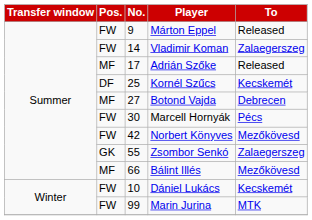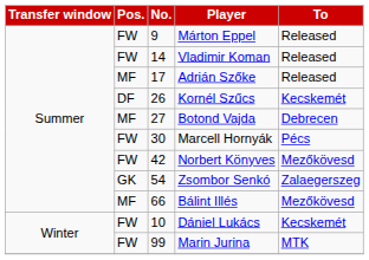 <table class="wikitable plainrowheaders sortable">
 <tr>
 <th style="background-color:#CD0001;color:white">Transfer window</th>
 <th style="background-color:#CD0001;color:white">Pos.</th>
 <th style="background-color:#CD0001;color:white">No.</th>
 <th style="background-color:#CD0001;color:white">Player</th>
 <th style="background-color:#CD0001;color:white">To</th>
 </tr>
 <tr>
 <td rowspan="9" style="text-align:center;">Summer</td>
 <td style=text-aligncenter;>FW</td>
 <td style=text-aligncenter;>9</td>
 <td style=text-alignleft;> <a href='#'>Márton Eppel</a></td>
 <td style=text-alignleft;>Released</td>
 </tr>
 <tr>
 <td style=text-aligncenter;>FW</td>
 <td style=text-aligncenter;>14</td>
 <td style=text-alignleft;> <a href='#'>Vladimir Koman</a></td>
-<td style=text-alignleft;><a href='#'>Zalaegerszeg</a></td>
+<td style=text-alignleft;>Released</td>
 </tr>
 <tr>
 <td style=text-aligncenter;>MF</td>
 <td style=text-aligncenter;>17</td>
 <td style=text-alignleft;> <a href='#'>Adrián Szőke</a></td>
 <td style=text-alignleft;>Released</td>
 </tr>
 <tr>
 <td style=text-aligncenter;>DF</td>
-<td style=text-aligncenter;>25</td>
+<td style=text-aligncenter;>26</td>
 <td style=text-alignleft;> <a href='#'>Kornél Szűcs</a></td>
 <td style=text-alignleft;><a href='#'>Kecskemét</a></td>
 </tr>
 <tr>
 <td style=text-aligncenter;>MF</td>
 <td style=text-aligncenter;>27</td>
 <td style=text-alignleft;> <a href='#'>Botond Vajda</a></td>
 <td style=text-alignleft;><a href='#'>Debrecen</a></td>
 </tr>
 <tr>
 <td style=text-aligncenter;>FW</td>
 <td style=text-aligncenter;>30</td>
 <td style=text-alignleft;> Marcell Hornyák</td>
 <td style=text-alignleft;><a href='#'>Pécs</a></td>
 </tr>
 <tr>
 <td style=text-aligncenter;>FW</td>
 <td style=text-aligncenter;>42</td>
 <td style=text-alignleft;> <a href='#'>Norbert Könyves</a></td>
 <td style=text-alignleft;><a href='#'>Mezőkövesd</a></td>
 </tr>
 <tr>
 <td style=text-aligncenter;>GK</td>
-<td style=text-aligncenter;>55</td>
+<td style=text-aligncenter;>54</td>
 <td style=text-alignleft;> <a href='#'>Zsombor Senkó</a></td>
 <td style=text-alignleft;><a href='#'>Zalaegerszeg</a></td>
 </tr>
 <tr>
 <td style=text-aligncenter;>MF</td>
 <td style=text-aligncenter;>66</td>
 <td style=text-alignleft;> <a href='#'>Bálint Illés</a></td>
 <td style=text-alignleft;><a href='#'>Mezőkövesd</a></td>
 </tr>
 <tr>
 <td rowspan="2" style="text-align:center;">Winter</td>
 <td style=text-aligncenter;>FW</td>
 <td style=text-aligncenter;>10</td>
 <td style=text-alignleft;> <a href='#'>Dániel Lukács</a></td>
 <td style=text-alignleft;><a href='#'>Kecskemét</a></td>
 </tr>
 <tr>
 <td style=text-aligncenter;>FW</td>
 <td style=text-aligncenter;>99</td>
 <td style=text-alignleft;> <a href='#'>Marin Jurina</a></td>
 <td style=text-alignleft;><a href='#'>MTK</a></td>
 </tr>
 <tr>
 </tr>
 </table>
